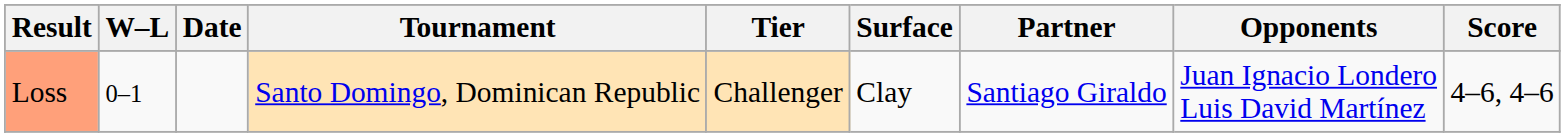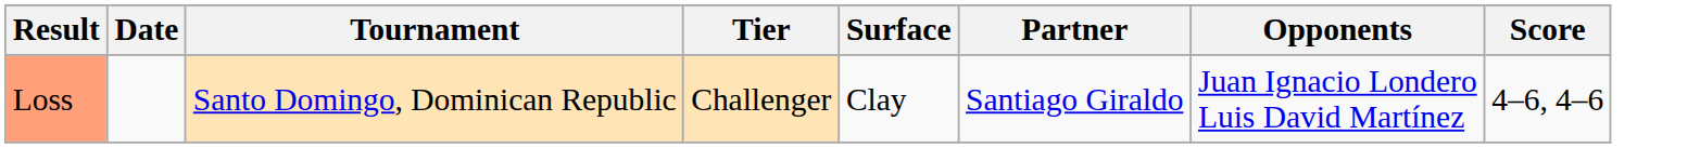 <table class="wikitable">
 <tr>
 <th>Result</th>
-<th class="unsortable">W–L</th>
 <th>Date</th>
 <th>Tournament</th>
 <th>Tier</th>
 <th>Surface</th>
 <th>Partner</th>
 <th>Opponents</th>
 <th class="unsortable">Score</th>
 </tr>
 <tr>
 <td bgcolor=FFA07A>Loss</td>
-<td><small>0–1</small></td>
 <td><a href='#'></a></td>
 <td bgcolor=moccasin><a href='#'>Santo Domingo</a>, Dominican Republic</td>
 <td bgcolor=moccasin>Challenger</td>
 <td>Clay</td>
 <td> <a href='#'>Santiago Giraldo</a></td>
 <td> <a href='#'>Juan Ignacio Londero</a> <br>  <a href='#'>Luis David Martínez</a></td>
 <td>4–6, 4–6</td>
 </tr>
 </table>
